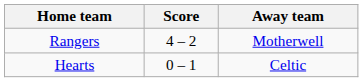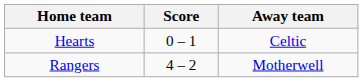 <table class="wikitable" style="text-align: center">
 <tr>
 <th width=140>Home team</th>
 <th width=70>Score</th>
 <th width=140>Away team</th>
 </tr>
 <tr>
+<td><a href='#'>Hearts</a></td>
+<td>0 – 1</td>
+<td><a href='#'>Celtic</a></td>
+</tr>
+<tr>
 <td><a href='#'>Rangers</a></td>
 <td>4 – 2</td>
 <td><a href='#'>Motherwell</a></td>
 </tr>
-<tr>
-<td><a href='#'>Hearts</a></td>
-<td>0 – 1</td>
-<td><a href='#'>Celtic</a></td>
-</tr>
 </table>
